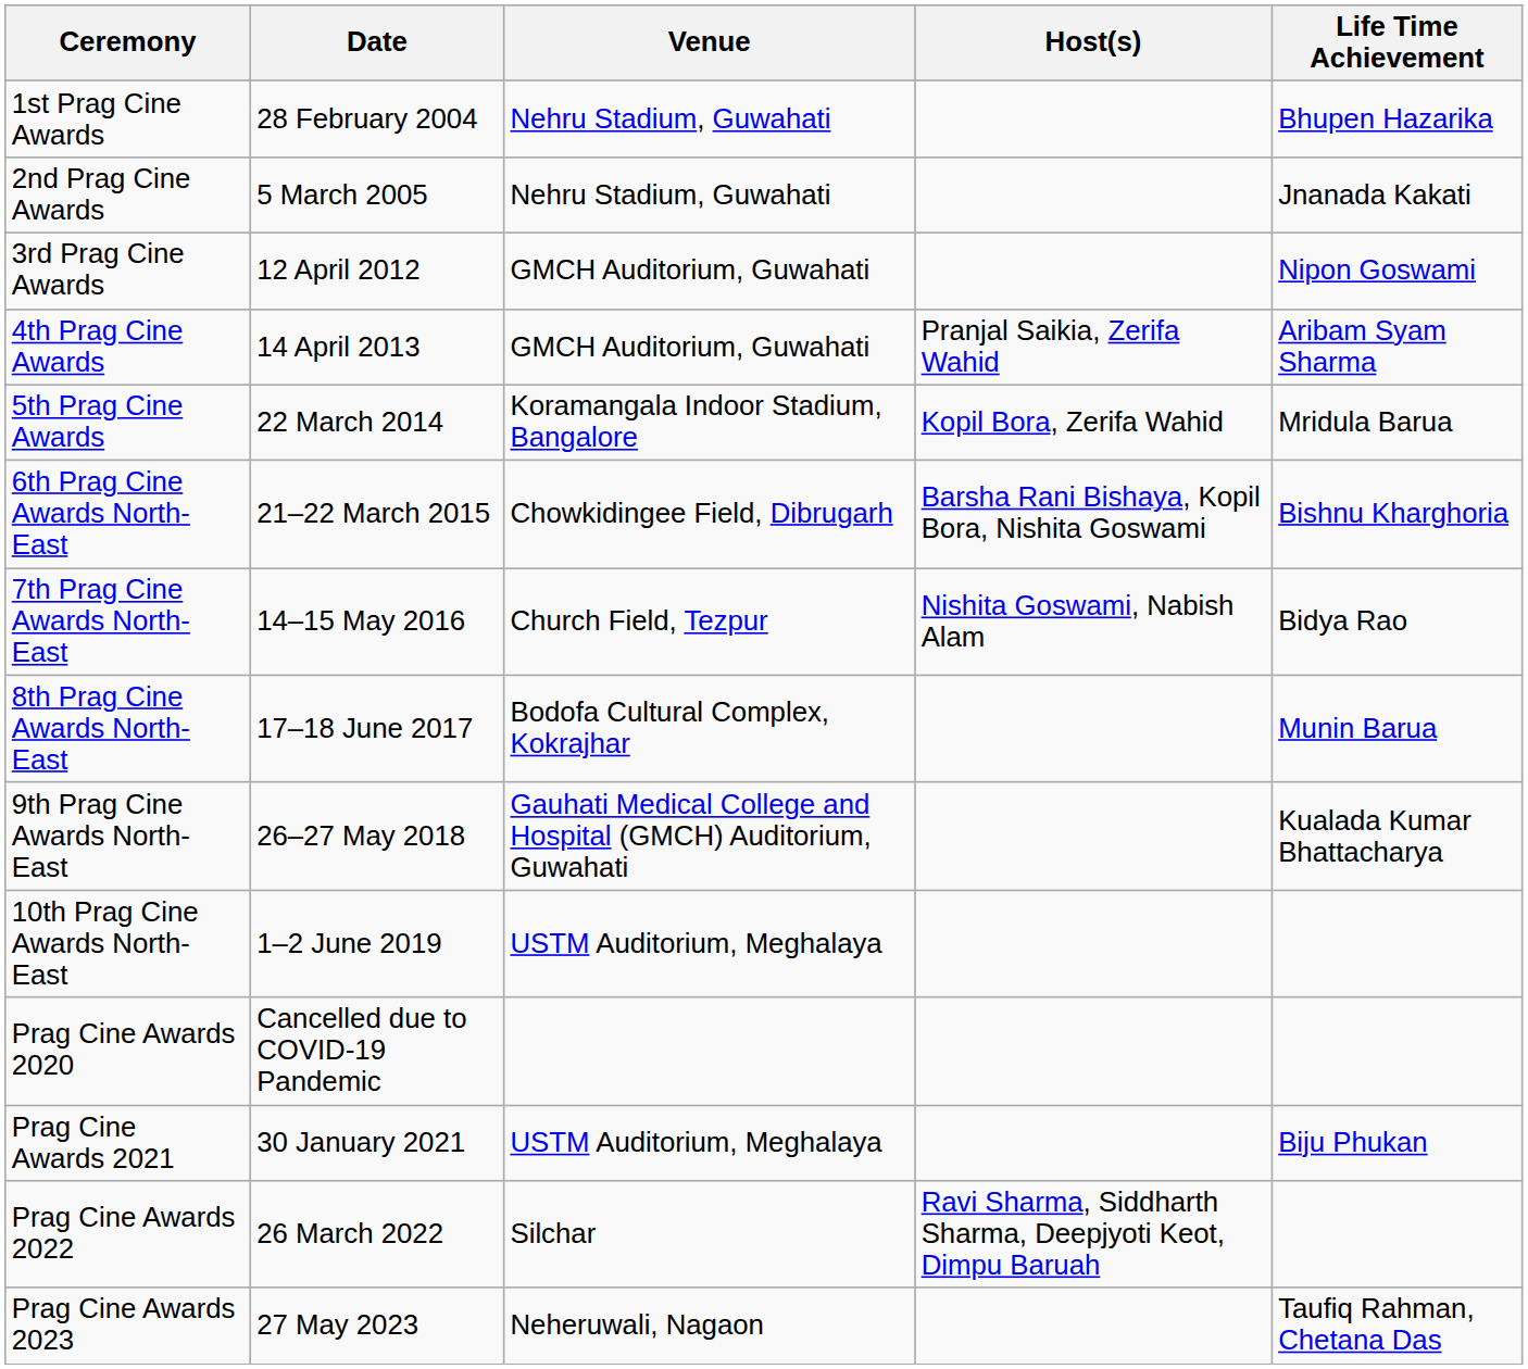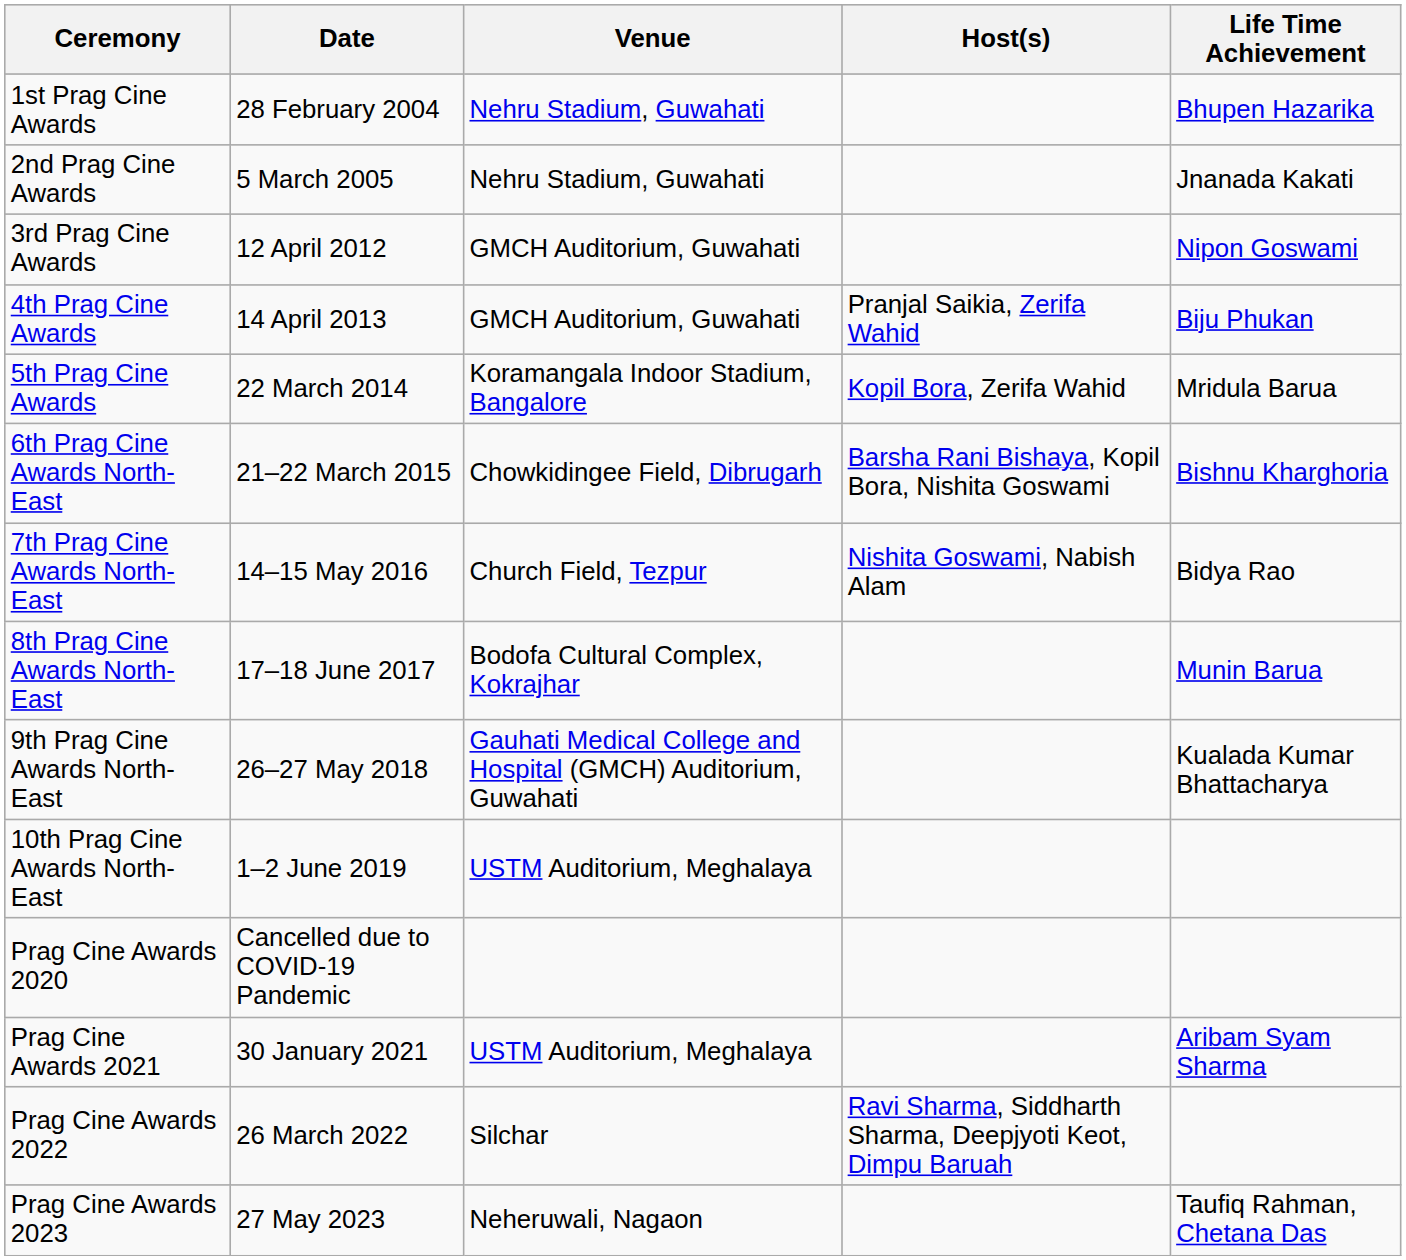 <table class="wikitable">
 <tr>
 <th>Ceremony</th>
 <th>Date</th>
 <th>Venue</th>
 <th>Host(s)</th>
 <th>Life Time Achievement</th>
 </tr>
 <tr>
 <td>1st Prag Cine Awards</td>
 <td>28 February 2004</td>
 <td><a href='#'>Nehru Stadium</a>, <a href='#'>Guwahati</a></td>
 <td></td>
 <td><a href='#'>Bhupen Hazarika</a></td>
 </tr>
 <tr>
 <td>2nd Prag Cine Awards</td>
 <td>5 March 2005</td>
 <td>Nehru Stadium, Guwahati</td>
 <td></td>
 <td>Jnanada Kakati</td>
 </tr>
 <tr>
 <td>3rd Prag Cine Awards</td>
 <td>12 April 2012</td>
 <td>GMCH Auditorium, Guwahati</td>
 <td></td>
 <td><a href='#'>Nipon Goswami</a></td>
 </tr>
 <tr>
 <td><a href='#'>4th Prag Cine Awards</a></td>
 <td>14 April 2013</td>
 <td>GMCH Auditorium, Guwahati</td>
 <td>Pranjal Saikia, <a href='#'>Zerifa Wahid</a></td>
-<td><a href='#'>Aribam Syam Sharma</a></td>
+<td><a href='#'>Biju Phukan</a></td>
 </tr>
 <tr>
 <td><a href='#'>5th Prag Cine Awards</a></td>
 <td>22 March 2014</td>
 <td>Koramangala Indoor Stadium, <a href='#'>Bangalore</a></td>
 <td><a href='#'>Kopil Bora</a>, Zerifa Wahid</td>
 <td>Mridula Barua</td>
 </tr>
 <tr>
 <td><a href='#'>6th Prag Cine Awards North-East</a></td>
 <td>21–22 March 2015</td>
 <td>Chowkidingee Field, <a href='#'>Dibrugarh</a></td>
 <td><a href='#'>Barsha Rani Bishaya</a>, Kopil Bora, Nishita Goswami</td>
 <td><a href='#'>Bishnu Kharghoria</a></td>
 </tr>
 <tr>
 <td><a href='#'>7th Prag Cine Awards North-East</a></td>
 <td>14–15 May 2016</td>
 <td>Church Field, <a href='#'>Tezpur</a></td>
 <td><a href='#'>Nishita Goswami</a>, Nabish Alam</td>
 <td>Bidya Rao</td>
 </tr>
 <tr>
 <td><a href='#'>8th Prag Cine Awards North-East</a></td>
 <td>17–18 June 2017</td>
 <td>Bodofa Cultural Complex, <a href='#'>Kokrajhar</a></td>
 <td></td>
 <td><a href='#'>Munin Barua</a></td>
 </tr>
 <tr>
 <td>9th Prag Cine Awards North-East</td>
 <td>26–27 May 2018</td>
 <td><a href='#'>Gauhati Medical College and Hospital</a> (GMCH) Auditorium, Guwahati</td>
 <td></td>
 <td>Kualada Kumar Bhattacharya</td>
 </tr>
 <tr>
 <td>10th Prag Cine Awards North-East</td>
 <td>1–2 June 2019</td>
 <td><a href='#'>USTM</a> Auditorium, Meghalaya</td>
 <td></td>
 <td></td>
 </tr>
 <tr>
 <td>Prag Cine Awards 2020</td>
 <td>Cancelled due to COVID-19 Pandemic</td>
 <td></td>
 <td></td>
 <td></td>
 </tr>
 <tr>
 <td>Prag Cine<br>Awards 2021</td>
 <td>30 January 2021</td>
 <td><a href='#'>USTM</a> Auditorium, Meghalaya</td>
 <td></td>
-<td><a href='#'>Biju Phukan</a></td>
+<td><a href='#'>Aribam Syam Sharma</a></td>
 </tr>
 <tr>
 <td>Prag Cine Awards 2022</td>
 <td>26 March 2022</td>
 <td>Silchar</td>
 <td><a href='#'>Ravi Sharma</a>, Siddharth Sharma, Deepjyoti Keot, <a href='#'>Dimpu Baruah</a></td>
 <td></td>
 </tr>
 <tr>
 <td>Prag Cine Awards 2023</td>
 <td>27 May 2023</td>
 <td>Neheruwali, Nagaon</td>
 <td></td>
 <td>Taufiq Rahman, <a href='#'>Chetana Das</a></td>
 </tr>
 </table>
